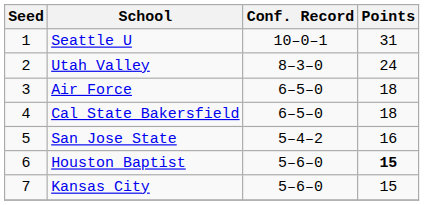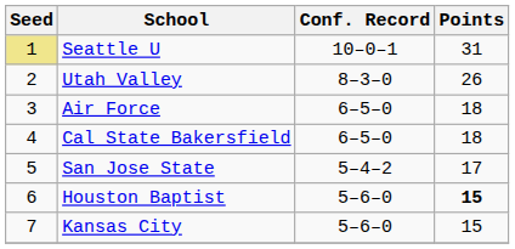 <table class="wikitable" style="white-space:nowrap;text-align:center">
 <tr>
 <th>Seed</th>
 <th>School</th>
 <th>Conf. Record</th>
 <th>Points</th>
 </tr>
 <tr>
-<td>1</td>
+<td style="background: khaki;">1</td>
 <td align=left><a href='#'>Seattle U</a></td>
 <td>10–0–1</td>
 <td>31</td>
 </tr>
 <tr>
 <td>2</td>
 <td align=left><a href='#'>Utah Valley</a></td>
 <td>8–3–0</td>
-<td>24</td>
+<td>26</td>
 </tr>
 <tr>
 <td>3</td>
 <td align=left><a href='#'>Air Force</a></td>
 <td>6–5–0</td>
 <td>18</td>
 </tr>
 <tr>
 <td>4</td>
 <td align=left><a href='#'>Cal State Bakersfield</a></td>
 <td>6–5–0</td>
 <td>18</td>
 </tr>
 <tr>
 <td>5</td>
 <td align=left><a href='#'>San Jose State</a></td>
 <td>5–4–2</td>
-<td>16</td>
+<td>17</td>
 </tr>
 <tr>
 <td>6</td>
 <td align=left><a href='#'>Houston Baptist</a></td>
 <td>5–6–0</td>
 <td><strong>15</strong></td>
 </tr>
 <tr>
 <td>7</td>
 <td align=left><a href='#'>Kansas City</a></td>
 <td>5–6–0</td>
 <td>15</td>
 </tr>
 <tr>
 </tr>
 </table>
